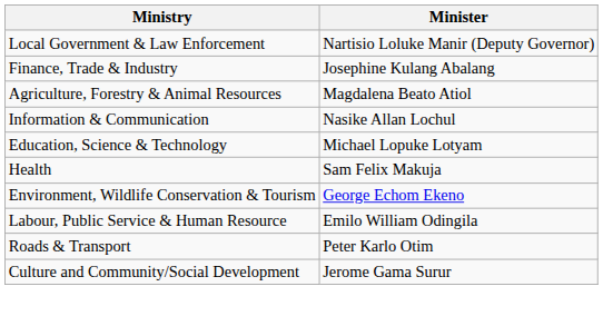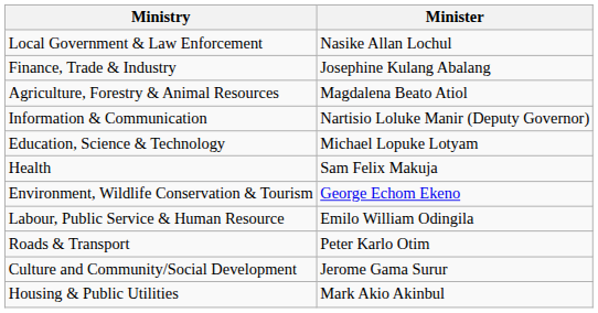 <table class=wikitable>
 <tr>
 <th>Ministry</th>
 <th>Minister</th>
 </tr>
 <tr>
 <td>Local Government & Law Enforcement</td>
-<td>Nartisio Loluke Manir (Deputy Governor)</td>
+<td>Nasike Allan Lochul</td>
 </tr>
 <tr>
 <td>Finance, Trade & Industry</td>
 <td>Josephine Kulang Abalang</td>
 </tr>
 <tr>
 <td>Agriculture, Forestry & Animal Resources</td>
 <td>Magdalena Beato Atiol</td>
 </tr>
 <tr>
 <td>Information & Communication</td>
-<td>Nasike Allan Lochul</td>
+<td>Nartisio Loluke Manir (Deputy Governor)</td>
 </tr>
 <tr>
 <td>Education, Science & Technology</td>
 <td>Michael Lopuke Lotyam</td>
 </tr>
 <tr>
 <td>Health</td>
 <td>Sam Felix Makuja</td>
 </tr>
 <tr>
 <td>Environment, Wildlife Conservation & Tourism</td>
 <td><a href='#'>George Echom Ekeno</a></td>
 </tr>
 <tr>
 <td>Labour, Public Service & Human Resource</td>
 <td>Emilo William Odingila</td>
 </tr>
 <tr>
 <td>Roads & Transport</td>
 <td>Peter Karlo Otim</td>
 </tr>
 <tr>
 <td>Culture and Community/Social Development</td>
 <td>Jerome Gama Surur</td>
 </tr>
+<tr>
+<td>Housing & Public Utilities</td>
+<td>Mark Akio Akinbul</td>
+</tr>
 </table>
